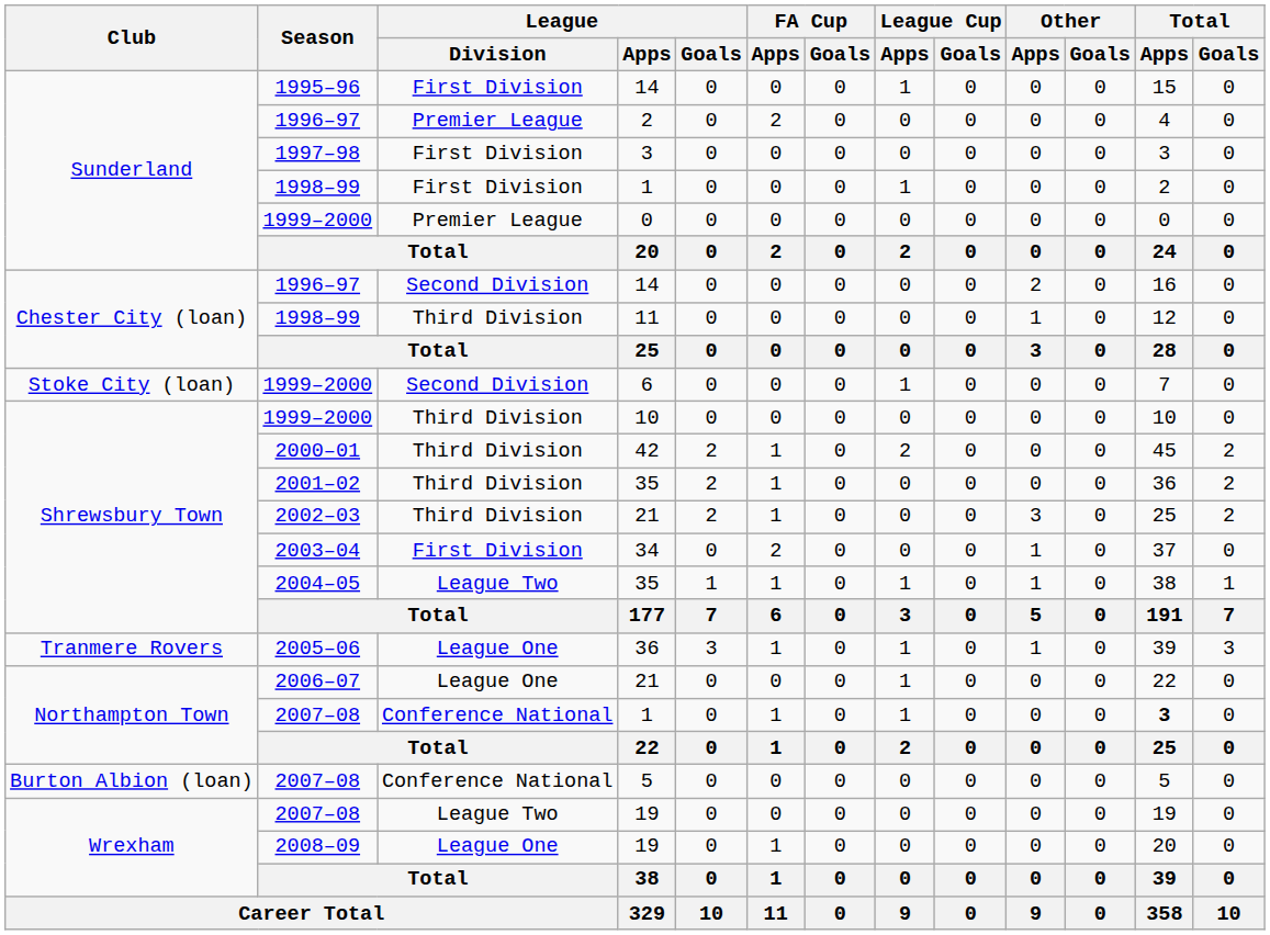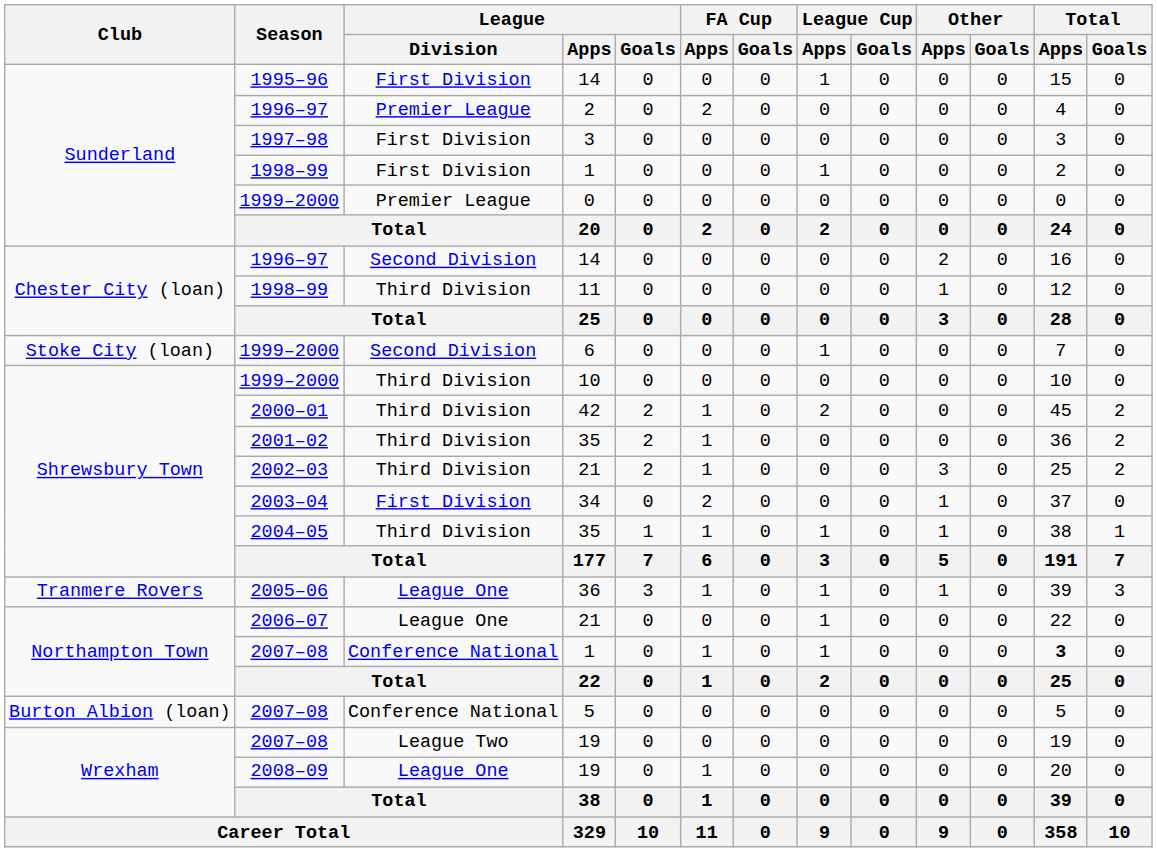 <table class="wikitable" style="text-align: center;">
 <tr>
 <th rowspan="2">Club</th>
 <th rowspan="2">Season</th>
 <th colspan="3">League</th>
 <th colspan="2">FA Cup</th>
 <th colspan="2">League Cup</th>
 <th colspan="2">Other</th>
 <th colspan="2">Total</th>
 </tr>
 <tr>
 <th>Division</th>
 <th>Apps</th>
 <th>Goals</th>
 <th>Apps</th>
 <th>Goals</th>
 <th>Apps</th>
 <th>Goals</th>
 <th>Apps</th>
 <th>Goals</th>
 <th>Apps</th>
 <th>Goals</th>
 </tr>
 <tr>
 <td rowspan="6"><a href='#'>Sunderland</a></td>
 <td><a href='#'>1995–96</a></td>
 <td><a href='#'>First Division</a></td>
 <td>14</td>
 <td>0</td>
 <td>0</td>
 <td>0</td>
 <td>1</td>
 <td>0</td>
 <td>0</td>
 <td>0</td>
 <td>15</td>
 <td>0</td>
 </tr>
 <tr>
 <td><a href='#'>1996–97</a></td>
 <td><a href='#'>Premier League</a></td>
 <td>2</td>
 <td>0</td>
 <td>2</td>
 <td>0</td>
 <td>0</td>
 <td>0</td>
 <td>0</td>
 <td>0</td>
 <td>4</td>
 <td>0</td>
 </tr>
 <tr>
 <td><a href='#'>1997–98</a></td>
 <td>First Division</td>
 <td>3</td>
 <td>0</td>
 <td>0</td>
 <td>0</td>
 <td>0</td>
 <td>0</td>
 <td>0</td>
 <td>0</td>
 <td>3</td>
 <td>0</td>
 </tr>
 <tr>
 <td><a href='#'>1998–99</a></td>
 <td>First Division</td>
 <td>1</td>
 <td>0</td>
 <td>0</td>
 <td>0</td>
 <td>1</td>
 <td>0</td>
 <td>0</td>
 <td>0</td>
 <td>2</td>
 <td>0</td>
 </tr>
 <tr>
 <td><a href='#'>1999–2000</a></td>
 <td>Premier League</td>
 <td>0</td>
 <td>0</td>
 <td>0</td>
 <td>0</td>
 <td>0</td>
 <td>0</td>
 <td>0</td>
 <td>0</td>
 <td>0</td>
 <td>0</td>
 </tr>
 <tr>
 <th colspan="2">Total</th>
 <th>20</th>
 <th>0</th>
 <th>2</th>
 <th>0</th>
 <th>2</th>
 <th>0</th>
 <th>0</th>
 <th>0</th>
 <th>24</th>
 <th>0</th>
 </tr>
 <tr>
 <td rowspan="3"><a href='#'>Chester City</a> (loan)</td>
 <td><a href='#'>1996–97</a></td>
 <td><a href='#'>Second Division</a></td>
 <td>14</td>
 <td>0</td>
 <td>0</td>
 <td>0</td>
 <td>0</td>
 <td>0</td>
 <td>2</td>
 <td>0</td>
 <td>16</td>
 <td>0</td>
 </tr>
 <tr>
 <td><a href='#'>1998–99</a></td>
 <td>Third Division</td>
 <td>11</td>
 <td>0</td>
 <td>0</td>
 <td>0</td>
 <td>0</td>
 <td>0</td>
 <td>1</td>
 <td>0</td>
 <td>12</td>
 <td>0</td>
 </tr>
 <tr>
 <th colspan="2">Total</th>
 <th>25</th>
 <th>0</th>
 <th>0</th>
 <th>0</th>
 <th>0</th>
 <th>0</th>
 <th>3</th>
 <th>0</th>
 <th>28</th>
 <th>0</th>
 </tr>
 <tr>
 <td><a href='#'>Stoke City</a> (loan)</td>
 <td><a href='#'>1999–2000</a></td>
 <td><a href='#'>Second Division</a></td>
 <td>6</td>
 <td>0</td>
 <td>0</td>
 <td>0</td>
 <td>1</td>
 <td>0</td>
 <td>0</td>
 <td>0</td>
 <td>7</td>
 <td>0</td>
 </tr>
 <tr>
 <td rowspan="7"><a href='#'>Shrewsbury Town</a></td>
 <td><a href='#'>1999–2000</a></td>
 <td>Third Division</td>
 <td>10</td>
 <td>0</td>
 <td>0</td>
 <td>0</td>
 <td>0</td>
 <td>0</td>
 <td>0</td>
 <td>0</td>
 <td>10</td>
 <td>0</td>
 </tr>
 <tr>
 <td><a href='#'>2000–01</a></td>
 <td>Third Division</td>
 <td>42</td>
 <td>2</td>
 <td>1</td>
 <td>0</td>
 <td>2</td>
 <td>0</td>
 <td>0</td>
 <td>0</td>
 <td>45</td>
 <td>2</td>
 </tr>
 <tr>
 <td><a href='#'>2001–02</a></td>
 <td>Third Division</td>
 <td>35</td>
 <td>2</td>
 <td>1</td>
 <td>0</td>
 <td>0</td>
 <td>0</td>
 <td>0</td>
 <td>0</td>
 <td>36</td>
 <td>2</td>
 </tr>
 <tr>
 <td><a href='#'>2002–03</a></td>
 <td>Third Division</td>
 <td>21</td>
 <td>2</td>
 <td>1</td>
 <td>0</td>
 <td>0</td>
 <td>0</td>
 <td>3</td>
 <td>0</td>
 <td>25</td>
 <td>2</td>
 </tr>
 <tr>
 <td><a href='#'>2003–04</a></td>
 <td><a href='#'>First Division</a></td>
 <td>34</td>
 <td>0</td>
 <td>2</td>
 <td>0</td>
 <td>0</td>
 <td>0</td>
 <td>1</td>
 <td>0</td>
 <td>37</td>
 <td>0</td>
 </tr>
 <tr>
 <td><a href='#'>2004–05</a></td>
-<td><a href='#'>League Two</a></td>
+<td>Third Division</td>
 <td>35</td>
 <td>1</td>
 <td>1</td>
 <td>0</td>
 <td>1</td>
 <td>0</td>
 <td>1</td>
 <td>0</td>
 <td>38</td>
 <td>1</td>
 </tr>
 <tr>
 <th colspan="2">Total</th>
 <th>177</th>
 <th>7</th>
 <th>6</th>
 <th>0</th>
 <th>3</th>
 <th>0</th>
 <th>5</th>
 <th>0</th>
 <th>191</th>
 <th>7</th>
 </tr>
 <tr>
 <td><a href='#'>Tranmere Rovers</a></td>
 <td><a href='#'>2005–06</a></td>
 <td><a href='#'>League One</a></td>
 <td>36</td>
 <td>3</td>
 <td>1</td>
 <td>0</td>
 <td>1</td>
 <td>0</td>
 <td>1</td>
 <td>0</td>
 <td>39</td>
 <td>3</td>
 </tr>
 <tr>
 <td rowspan="3"><a href='#'>Northampton Town</a></td>
 <td><a href='#'>2006–07</a></td>
 <td>League One</td>
 <td>21</td>
 <td>0</td>
 <td>0</td>
 <td>0</td>
 <td>1</td>
 <td>0</td>
 <td>0</td>
 <td>0</td>
 <td>22</td>
 <td>0</td>
 </tr>
 <tr>
 <td><a href='#'>2007–08</a></td>
 <td><a href='#'>Conference National</a></td>
 <td>1</td>
 <td>0</td>
 <td>1</td>
 <td>0</td>
 <td>1</td>
 <td>0</td>
 <td>0</td>
 <td>0</td>
 <td><strong>3</strong></td>
 <td>0</td>
 </tr>
 <tr>
 <th colspan="2">Total</th>
 <th>22</th>
 <th>0</th>
 <th>1</th>
 <th>0</th>
 <th>2</th>
 <th>0</th>
 <th>0</th>
 <th>0</th>
 <th>25</th>
 <th>0</th>
 </tr>
 <tr>
 <td><a href='#'>Burton Albion</a> (loan)</td>
 <td><a href='#'>2007–08</a></td>
 <td>Conference National</td>
 <td>5</td>
 <td>0</td>
 <td>0</td>
 <td>0</td>
 <td>0</td>
 <td>0</td>
 <td>0</td>
 <td>0</td>
 <td>5</td>
 <td>0</td>
 </tr>
 <tr>
 <td rowspan="3"><a href='#'>Wrexham</a></td>
 <td><a href='#'>2007–08</a></td>
 <td>League Two</td>
 <td>19</td>
 <td>0</td>
 <td>0</td>
 <td>0</td>
 <td>0</td>
 <td>0</td>
 <td>0</td>
 <td>0</td>
 <td>19</td>
 <td>0</td>
 </tr>
 <tr>
 <td><a href='#'>2008–09</a></td>
 <td><a href='#'>League One</a></td>
 <td>19</td>
 <td>0</td>
 <td>1</td>
 <td>0</td>
 <td>0</td>
 <td>0</td>
 <td>0</td>
 <td>0</td>
 <td>20</td>
 <td>0</td>
 </tr>
 <tr>
 <th colspan="2">Total</th>
 <th>38</th>
 <th>0</th>
 <th>1</th>
 <th>0</th>
 <th>0</th>
 <th>0</th>
 <th>0</th>
 <th>0</th>
 <th>39</th>
 <th>0</th>
 </tr>
 <tr>
 <th colspan="3">Career Total</th>
 <th>329</th>
 <th>10</th>
 <th>11</th>
 <th>0</th>
 <th>9</th>
 <th>0</th>
 <th>9</th>
 <th>0</th>
 <th>358</th>
 <th>10</th>
 </tr>
 </table>
